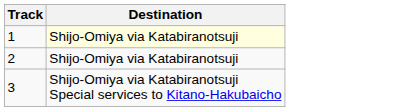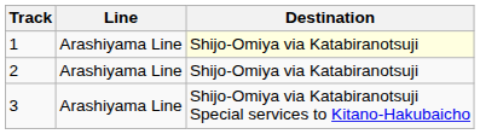 <table class="wikitable">
 <tr>
 <th>Track</th>
+<th>Line</th>
 <th>Destination</th>
 </tr>
 <tr>
 <td>1</td>
+<td>Arashiyama Line</td>
 <td style="background: lightyellow;">Shijo-Omiya via Katabiranotsuji</td>
 </tr>
 <tr>
 <td>2</td>
+<td>Arashiyama Line</td>
 <td>Shijo-Omiya via Katabiranotsuji</td>
 </tr>
 <tr>
 <td>3</td>
+<td>Arashiyama Line</td>
 <td>Shijo-Omiya via Katabiranotsuji<br>Special services to <a href='#'>Kitano-Hakubaicho</a></td>
 </tr>
 </table>
